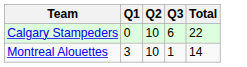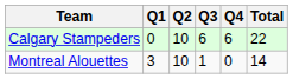 <table class="wikitable">
 <tr>
 <th>Team</th>
 <th>Q1</th>
 <th>Q2</th>
 <th>Q3</th>
+<th>Q4</th>
 <th>Total</th>
 </tr>
 <tr style="background:#dfd;">
 <td><a href='#'>Calgary Stampeders</a></td>
 <td>0</td>
 <td>10</td>
+<td>6</td>
 <td>6</td>
 <td>22</td>
 </tr>
 <tr>
 <td><a href='#'>Montreal Alouettes</a></td>
 <td>3</td>
 <td>10</td>
 <td>1</td>
+<td>0</td>
 <td>14</td>
 </tr>
 </table>
